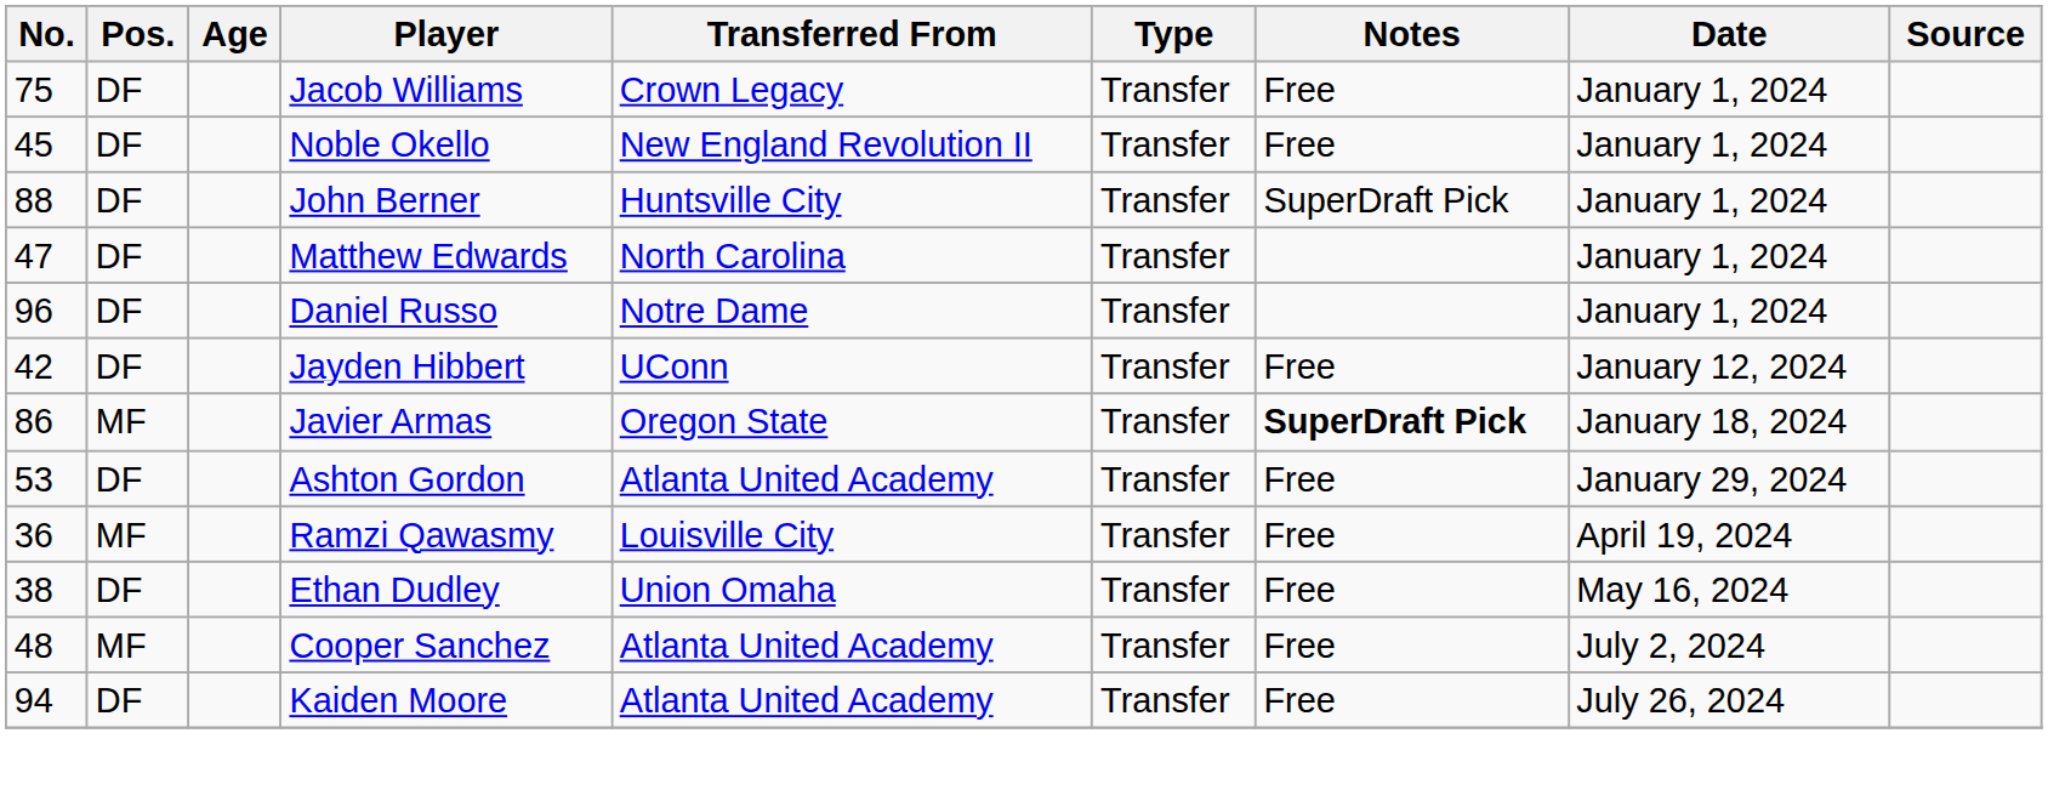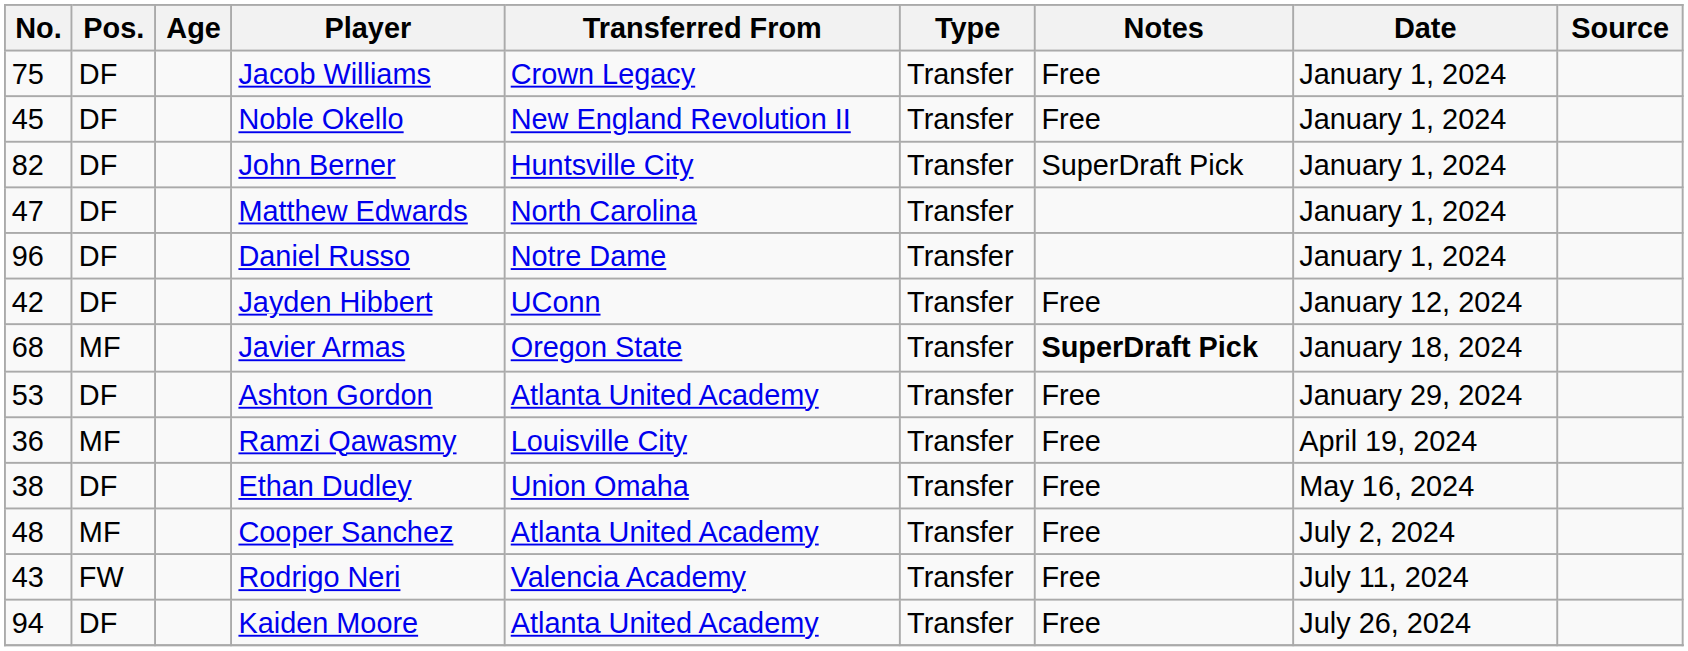 <table class="wikitable sortable" style="width:100%; text-align:center; font-size:95%; text-align:left;">
 <tr>
 <th><strong>No.</strong></th>
 <th><strong>Pos.</strong></th>
 <th><strong>Age</strong></th>
 <th><strong>Player</strong></th>
 <th><strong>Transferred From</strong></th>
 <th><strong>Type</strong></th>
 <th><strong>Notes</strong></th>
 <th><strong>Date</strong></th>
 <th><strong>Source</strong></th>
 </tr>
 <tr>
 <td>75</td>
 <td>DF</td>
 <td></td>
 <td> <a href='#'>Jacob Williams</a></td>
 <td> <a href='#'>Crown Legacy</a></td>
 <td>Transfer</td>
 <td>Free</td>
 <td>January 1, 2024</td>
 <td></td>
 </tr>
 <tr>
 <td>45</td>
 <td>DF</td>
 <td></td>
 <td> <a href='#'>Noble Okello</a></td>
 <td> <a href='#'>New England Revolution II</a></td>
 <td>Transfer</td>
 <td>Free</td>
 <td>January 1, 2024</td>
 <td></td>
 </tr>
 <tr>
-<td>88</td>
+<td>82</td>
 <td>DF</td>
 <td></td>
 <td> <a href='#'>John Berner</a></td>
 <td> <a href='#'>Huntsville City</a></td>
 <td>Transfer</td>
 <td>SuperDraft Pick</td>
 <td>January 1, 2024</td>
 <td></td>
 </tr>
 <tr>
 <td>47</td>
 <td>DF</td>
 <td></td>
 <td> <a href='#'>Matthew Edwards</a></td>
 <td> <a href='#'>North Carolina</a></td>
 <td>Transfer</td>
 <td></td>
 <td>January 1, 2024</td>
 <td></td>
 </tr>
 <tr>
 <td>96</td>
 <td>DF</td>
 <td></td>
 <td> <a href='#'>Daniel Russo</a></td>
 <td> <a href='#'>Notre Dame</a></td>
 <td>Transfer</td>
 <td></td>
 <td>January 1, 2024</td>
 <td></td>
 </tr>
 <tr>
 <td>42</td>
 <td>DF</td>
 <td></td>
 <td> <a href='#'>Jayden Hibbert</a></td>
 <td> <a href='#'>UConn</a></td>
 <td>Transfer</td>
 <td>Free</td>
 <td>January 12, 2024</td>
 <td></td>
 </tr>
 <tr>
-<td>86</td>
+<td>68</td>
 <td>MF</td>
 <td></td>
 <td> <a href='#'>Javier Armas</a></td>
 <td> <a href='#'>Oregon State</a></td>
 <td>Transfer</td>
 <td><strong>SuperDraft Pick</strong></td>
 <td>January 18, 2024</td>
 <td></td>
 </tr>
 <tr>
 <td>53</td>
 <td>DF</td>
 <td></td>
 <td> <a href='#'>Ashton Gordon</a></td>
 <td> <a href='#'>Atlanta United Academy</a></td>
 <td>Transfer</td>
 <td>Free</td>
 <td>January 29, 2024</td>
 <td></td>
 </tr>
 <tr>
 <td>36</td>
 <td>MF</td>
 <td></td>
 <td> <a href='#'>Ramzi Qawasmy</a></td>
 <td> <a href='#'>Louisville City</a></td>
 <td>Transfer</td>
 <td>Free</td>
 <td>April 19, 2024</td>
 <td></td>
 </tr>
 <tr>
 <td>38</td>
 <td>DF</td>
 <td></td>
 <td> <a href='#'>Ethan Dudley</a></td>
 <td> <a href='#'>Union Omaha</a></td>
 <td>Transfer</td>
 <td>Free</td>
 <td>May 16, 2024</td>
 <td></td>
 </tr>
 <tr>
 <td>48</td>
 <td>MF</td>
 <td></td>
 <td> <a href='#'>Cooper Sanchez</a></td>
 <td> <a href='#'>Atlanta United Academy</a></td>
 <td>Transfer</td>
 <td>Free</td>
 <td>July 2, 2024</td>
 <td></td>
 </tr>
 <tr>
+<td>43</td>
+<td>FW</td>
+<td></td>
+<td> <a href='#'>Rodrigo Neri</a></td>
+<td> <a href='#'>Valencia Academy</a></td>
+<td>Transfer</td>
+<td>Free</td>
+<td>July 11, 2024</td>
+<td></td>
+</tr>
+<tr>
 <td>94</td>
 <td>DF</td>
 <td></td>
 <td> <a href='#'>Kaiden Moore</a></td>
 <td> <a href='#'>Atlanta United Academy</a></td>
 <td>Transfer</td>
 <td>Free</td>
 <td>July 26, 2024</td>
 <td></td>
 </tr>
 <tr>
 </tr>
 </table>
